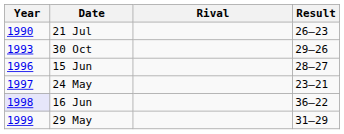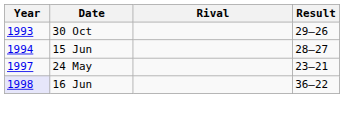 <table class="wikitable sortable" style="text-align:left" width="400px">
 <tr>
 <th width=50px>Year</th>
 <th width=100px>Date</th>
 <th width=200px>Rival</th>
 <th width=50px>Result</th>
 </tr>
 <tr>
-<td><a href='#'>1990</a></td>
-<td>21 Jul</td>
-<td></td>
-<td>26–23</td>
-</tr>
-<tr>
 <td><a href='#'>1993</a></td>
 <td>30 Oct</td>
 <td></td>
 <td>29–26</td>
 </tr>
 <tr>
-<td><a href='#'>1996</a></td>
+<td><a href='#'>1994</a></td>
 <td>15 Jun</td>
 <td></td>
 <td>28–27</td>
 </tr>
 <tr>
 <td><a href='#'>1997</a></td>
 <td>24 May</td>
 <td></td>
 <td>23–21</td>
 </tr>
 <tr>
 <td style="background: lavender;"><a href='#'>1998</a></td>
 <td>16 Jun</td>
 <td></td>
 <td>36–22</td>
 </tr>
-<tr>
-<td><a href='#'>1999</a></td>
-<td>29 May</td>
-<td></td>
-<td>31–29</td>
-</tr>
 </table>
